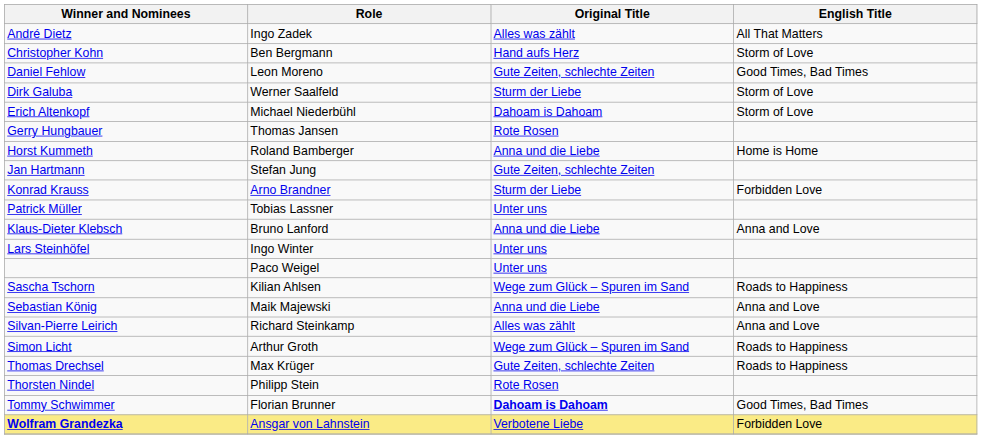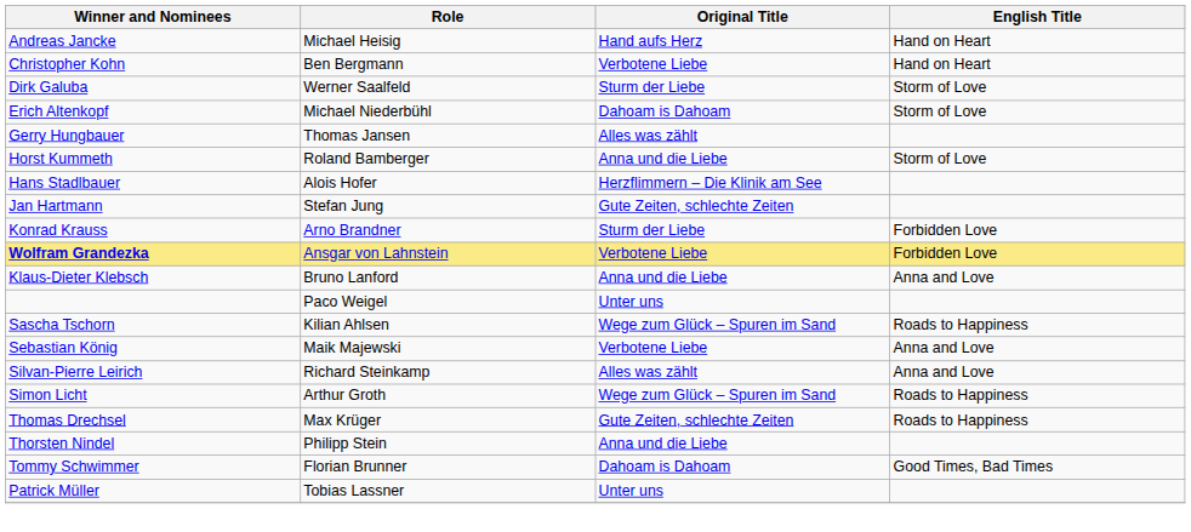 <table class="wikitable" width="100%">
 <tr bgcolor="#bebebe">
 <th width="25%">Winner and Nominees</th>
 <th width="25%">Role</th>
 <th width="25%">Original Title</th>
 <th width="25%">English Title</th>
 </tr>
 <tr>
-<td><a href='#'>André Dietz</a></td>
-<td>Ingo Zadek</td>
-<td><a href='#'>Alles was zählt</a></td>
-<td>All That Matters</td>
+<td><a href='#'>Andreas Jancke</a></td>
+<td>Michael Heisig</td>
+<td><a href='#'>Hand aufs Herz</a></td>
+<td>Hand on Heart</td>
 </tr>
 <tr>
 <td><a href='#'>Christopher Kohn</a></td>
 <td>Ben Bergmann</td>
-<td><a href='#'>Hand aufs Herz</a></td>
-<td>Storm of Love</td>
-</tr>
-<tr>
-<td><a href='#'>Daniel Fehlow</a></td>
-<td>Leon Moreno</td>
-<td><a href='#'>Gute Zeiten, schlechte Zeiten</a></td>
-<td>Good Times, Bad Times</td>
+<td><a href='#'>Verbotene Liebe</a></td>
+<td>Hand on Heart</td>
 </tr>
 <tr>
 <td><a href='#'>Dirk Galuba</a></td>
 <td>Werner Saalfeld</td>
 <td><a href='#'>Sturm der Liebe</a></td>
 <td>Storm of Love</td>
 </tr>
 <tr>
 <td><a href='#'>Erich Altenkopf</a></td>
 <td>Michael Niederbühl</td>
 <td><a href='#'>Dahoam is Dahoam</a></td>
 <td>Storm of Love</td>
 </tr>
 <tr>
 <td><a href='#'>Gerry Hungbauer</a></td>
 <td>Thomas Jansen</td>
-<td><a href='#'>Rote Rosen</a></td>
+<td><a href='#'>Alles was zählt</a></td>
 <td></td>
 </tr>
 <tr>
 <td><a href='#'>Horst Kummeth</a></td>
 <td>Roland Bamberger</td>
 <td><a href='#'>Anna und die Liebe</a></td>
-<td>Home is Home</td>
+<td>Storm of Love</td>
+</tr>
+<tr>
+<td><a href='#'>Hans Stadlbauer</a></td>
+<td>Alois Hofer</td>
+<td><a href='#'>Herzflimmern – Die Klinik am See</a></td>
+<td></td>
 </tr>
 <tr>
 <td><a href='#'>Jan Hartmann</a></td>
 <td>Stefan Jung</td>
 <td><a href='#'>Gute Zeiten, schlechte Zeiten</a></td>
 <td></td>
 </tr>
 <tr>
 <td><a href='#'>Konrad Krauss</a></td>
 <td><a href='#'>Arno Brandner</a></td>
 <td><a href='#'>Sturm der Liebe</a></td>
 <td>Forbidden Love</td>
 </tr>
-<tr>
-<td><a href='#'>Patrick Müller</a></td>
-<td>Tobias Lassner</td>
-<td><a href='#'>Unter uns</a></td>
-<td></td>
+<tr style="background:#FAEB86">
+<td><strong> <a href='#'>Wolfram Grandezka</a></strong></td>
+<td><a href='#'>Ansgar von Lahnstein</a></td>
+<td><a href='#'>Verbotene Liebe</a></td>
+<td>Forbidden Love</td>
 </tr>
 <tr>
 <td><a href='#'>Klaus-Dieter Klebsch</a></td>
 <td>Bruno Lanford</td>
 <td><a href='#'>Anna und die Liebe</a></td>
 <td>Anna and Love</td>
-</tr>
-<tr>
-<td><a href='#'>Lars Steinhöfel</a></td>
-<td>Ingo Winter</td>
-<td><a href='#'>Unter uns</a></td>
-<td></td>
 </tr>
 <tr>
 <td></td>
 <td>Paco Weigel</td>
 <td><a href='#'>Unter uns</a></td>
 <td></td>
 </tr>
 <tr>
 <td><a href='#'>Sascha Tschorn</a></td>
 <td>Kilian Ahlsen</td>
 <td><a href='#'>Wege zum Glück – Spuren im Sand</a></td>
 <td>Roads to Happiness</td>
 </tr>
 <tr>
 <td><a href='#'>Sebastian König</a></td>
 <td>Maik Majewski</td>
-<td><a href='#'>Anna und die Liebe</a></td>
+<td><a href='#'>Verbotene Liebe</a></td>
 <td>Anna and Love</td>
 </tr>
 <tr>
 <td><a href='#'>Silvan-Pierre Leirich</a></td>
 <td>Richard Steinkamp</td>
 <td><a href='#'>Alles was zählt</a></td>
 <td>Anna and Love</td>
 </tr>
 <tr>
 <td><a href='#'>Simon Licht</a></td>
 <td>Arthur Groth</td>
 <td><a href='#'>Wege zum Glück – Spuren im Sand</a></td>
 <td>Roads to Happiness</td>
 </tr>
 <tr>
 <td><a href='#'>Thomas Drechsel</a></td>
 <td>Max Krüger</td>
 <td><a href='#'>Gute Zeiten, schlechte Zeiten</a></td>
 <td>Roads to Happiness</td>
 </tr>
 <tr>
 <td><a href='#'>Thorsten Nindel</a></td>
 <td>Philipp Stein</td>
-<td><a href='#'>Rote Rosen</a></td>
+<td><a href='#'>Anna und die Liebe</a></td>
 <td></td>
 </tr>
 <tr>
 <td><a href='#'>Tommy Schwimmer</a></td>
 <td>Florian Brunner</td>
-<td><strong><a href='#'>Dahoam is Dahoam</a></strong></td>
+<td><a href='#'>Dahoam is Dahoam</a></td>
 <td>Good Times, Bad Times</td>
 </tr>
-<tr style="background:#FAEB86">
-<td><strong> <a href='#'>Wolfram Grandezka</a></strong></td>
-<td><a href='#'>Ansgar von Lahnstein</a></td>
-<td><a href='#'>Verbotene Liebe</a></td>
-<td>Forbidden Love</td>
+<tr>
+<td><a href='#'>Patrick Müller</a></td>
+<td>Tobias Lassner</td>
+<td><a href='#'>Unter uns</a></td>
+<td></td>
 </tr>
 <tr>
 </tr>
 </table>
